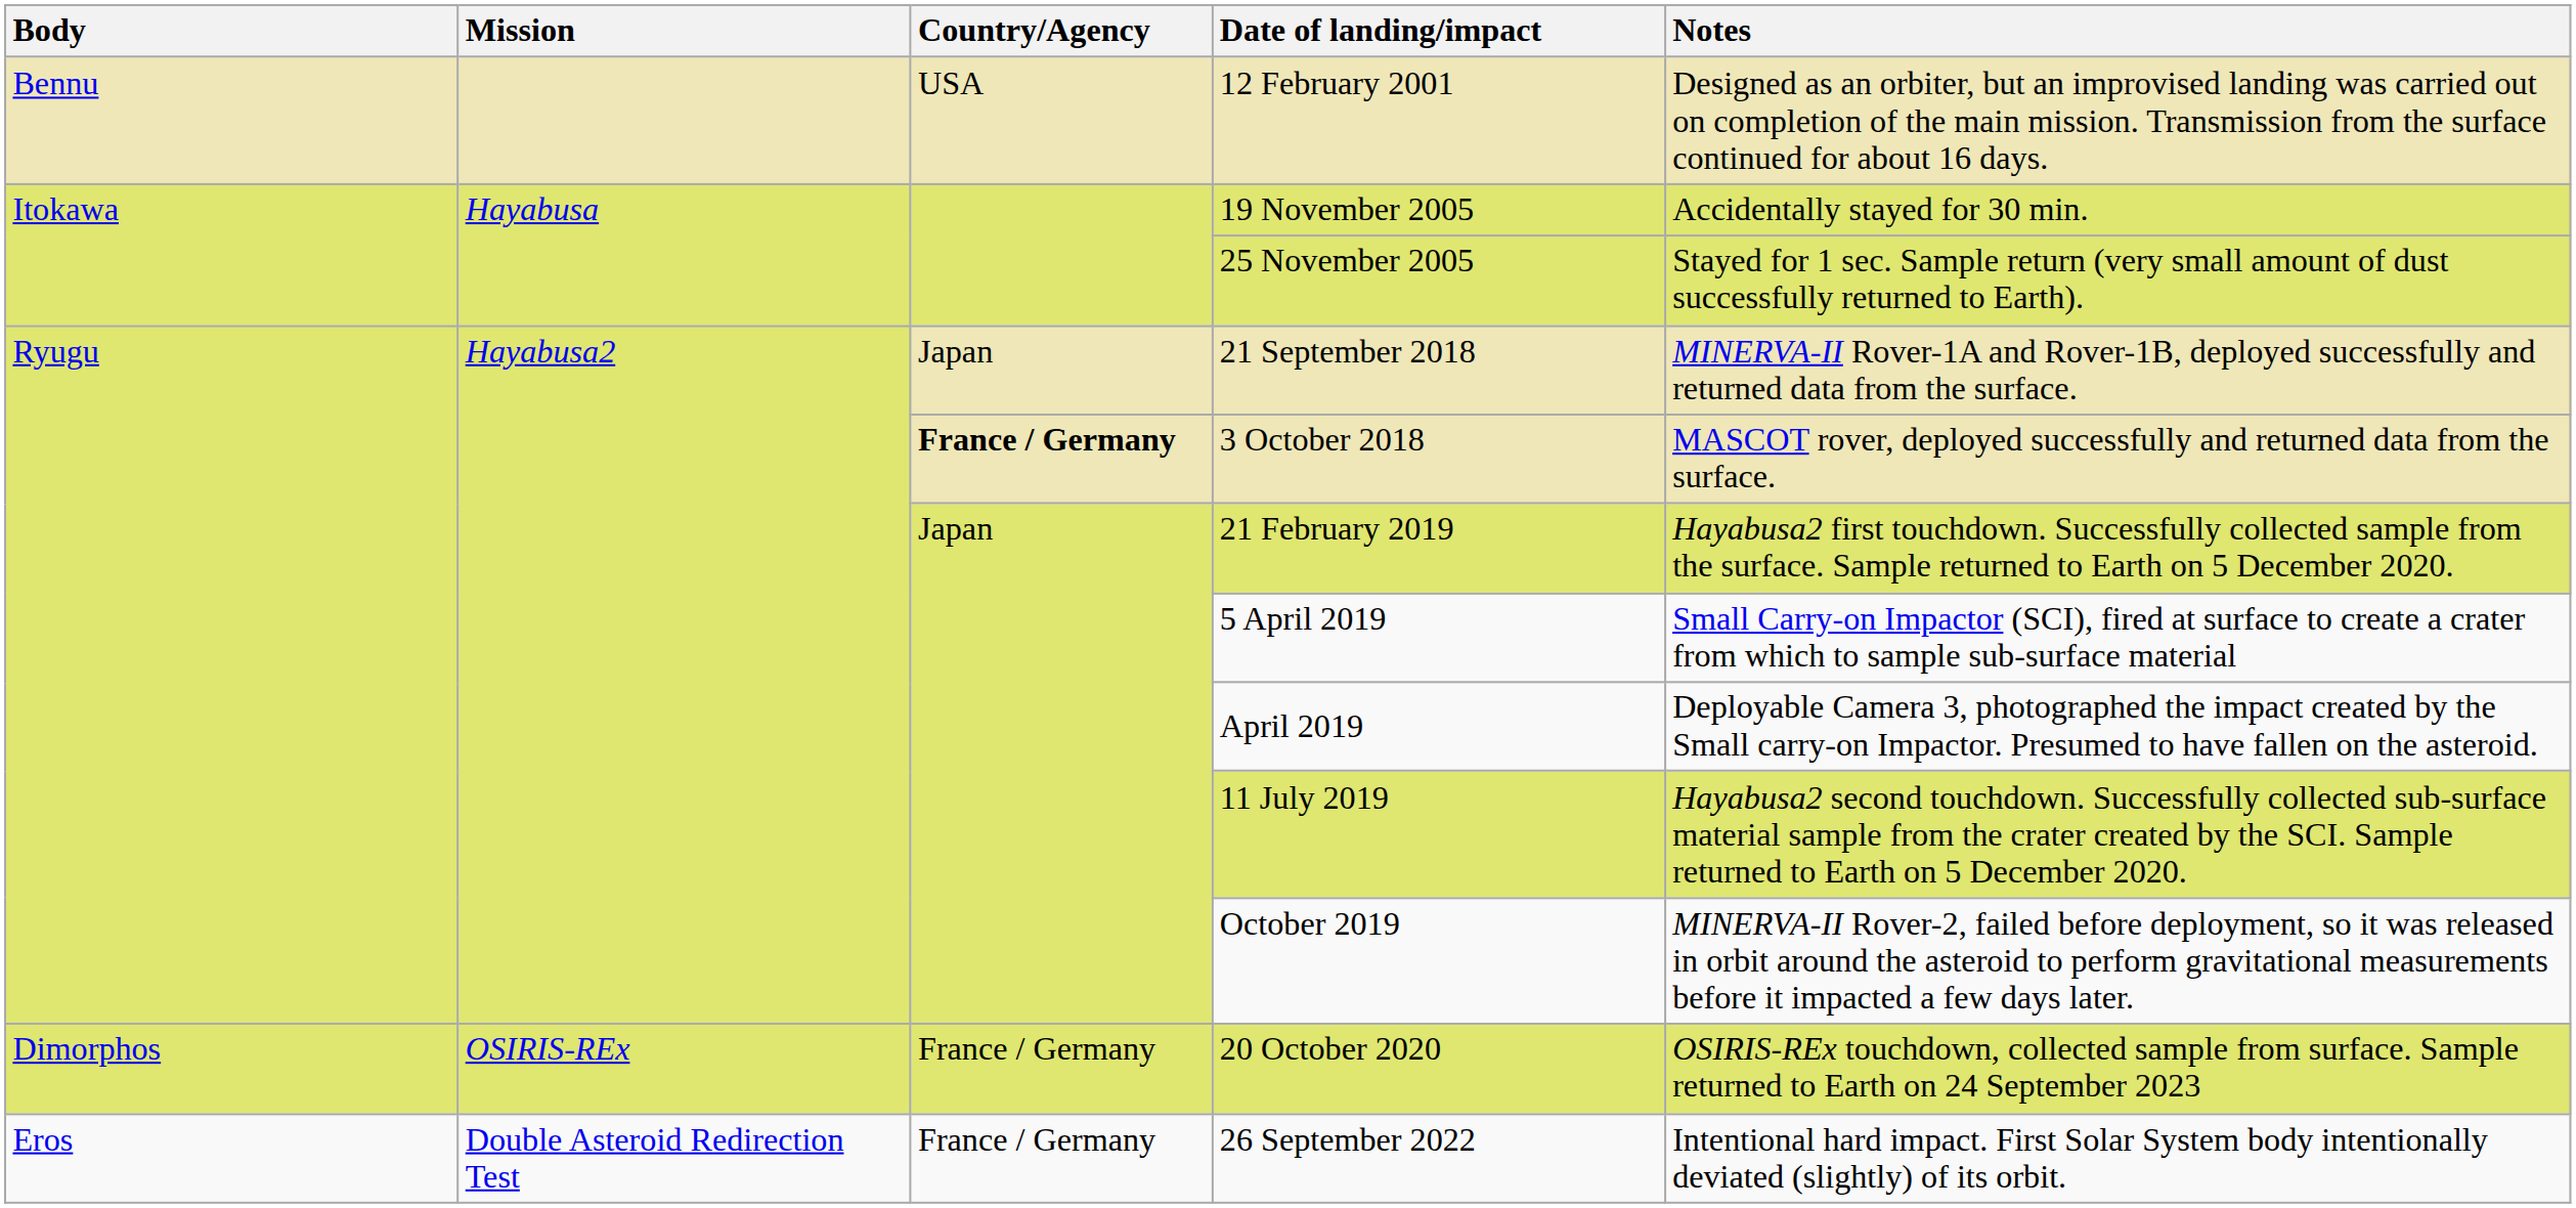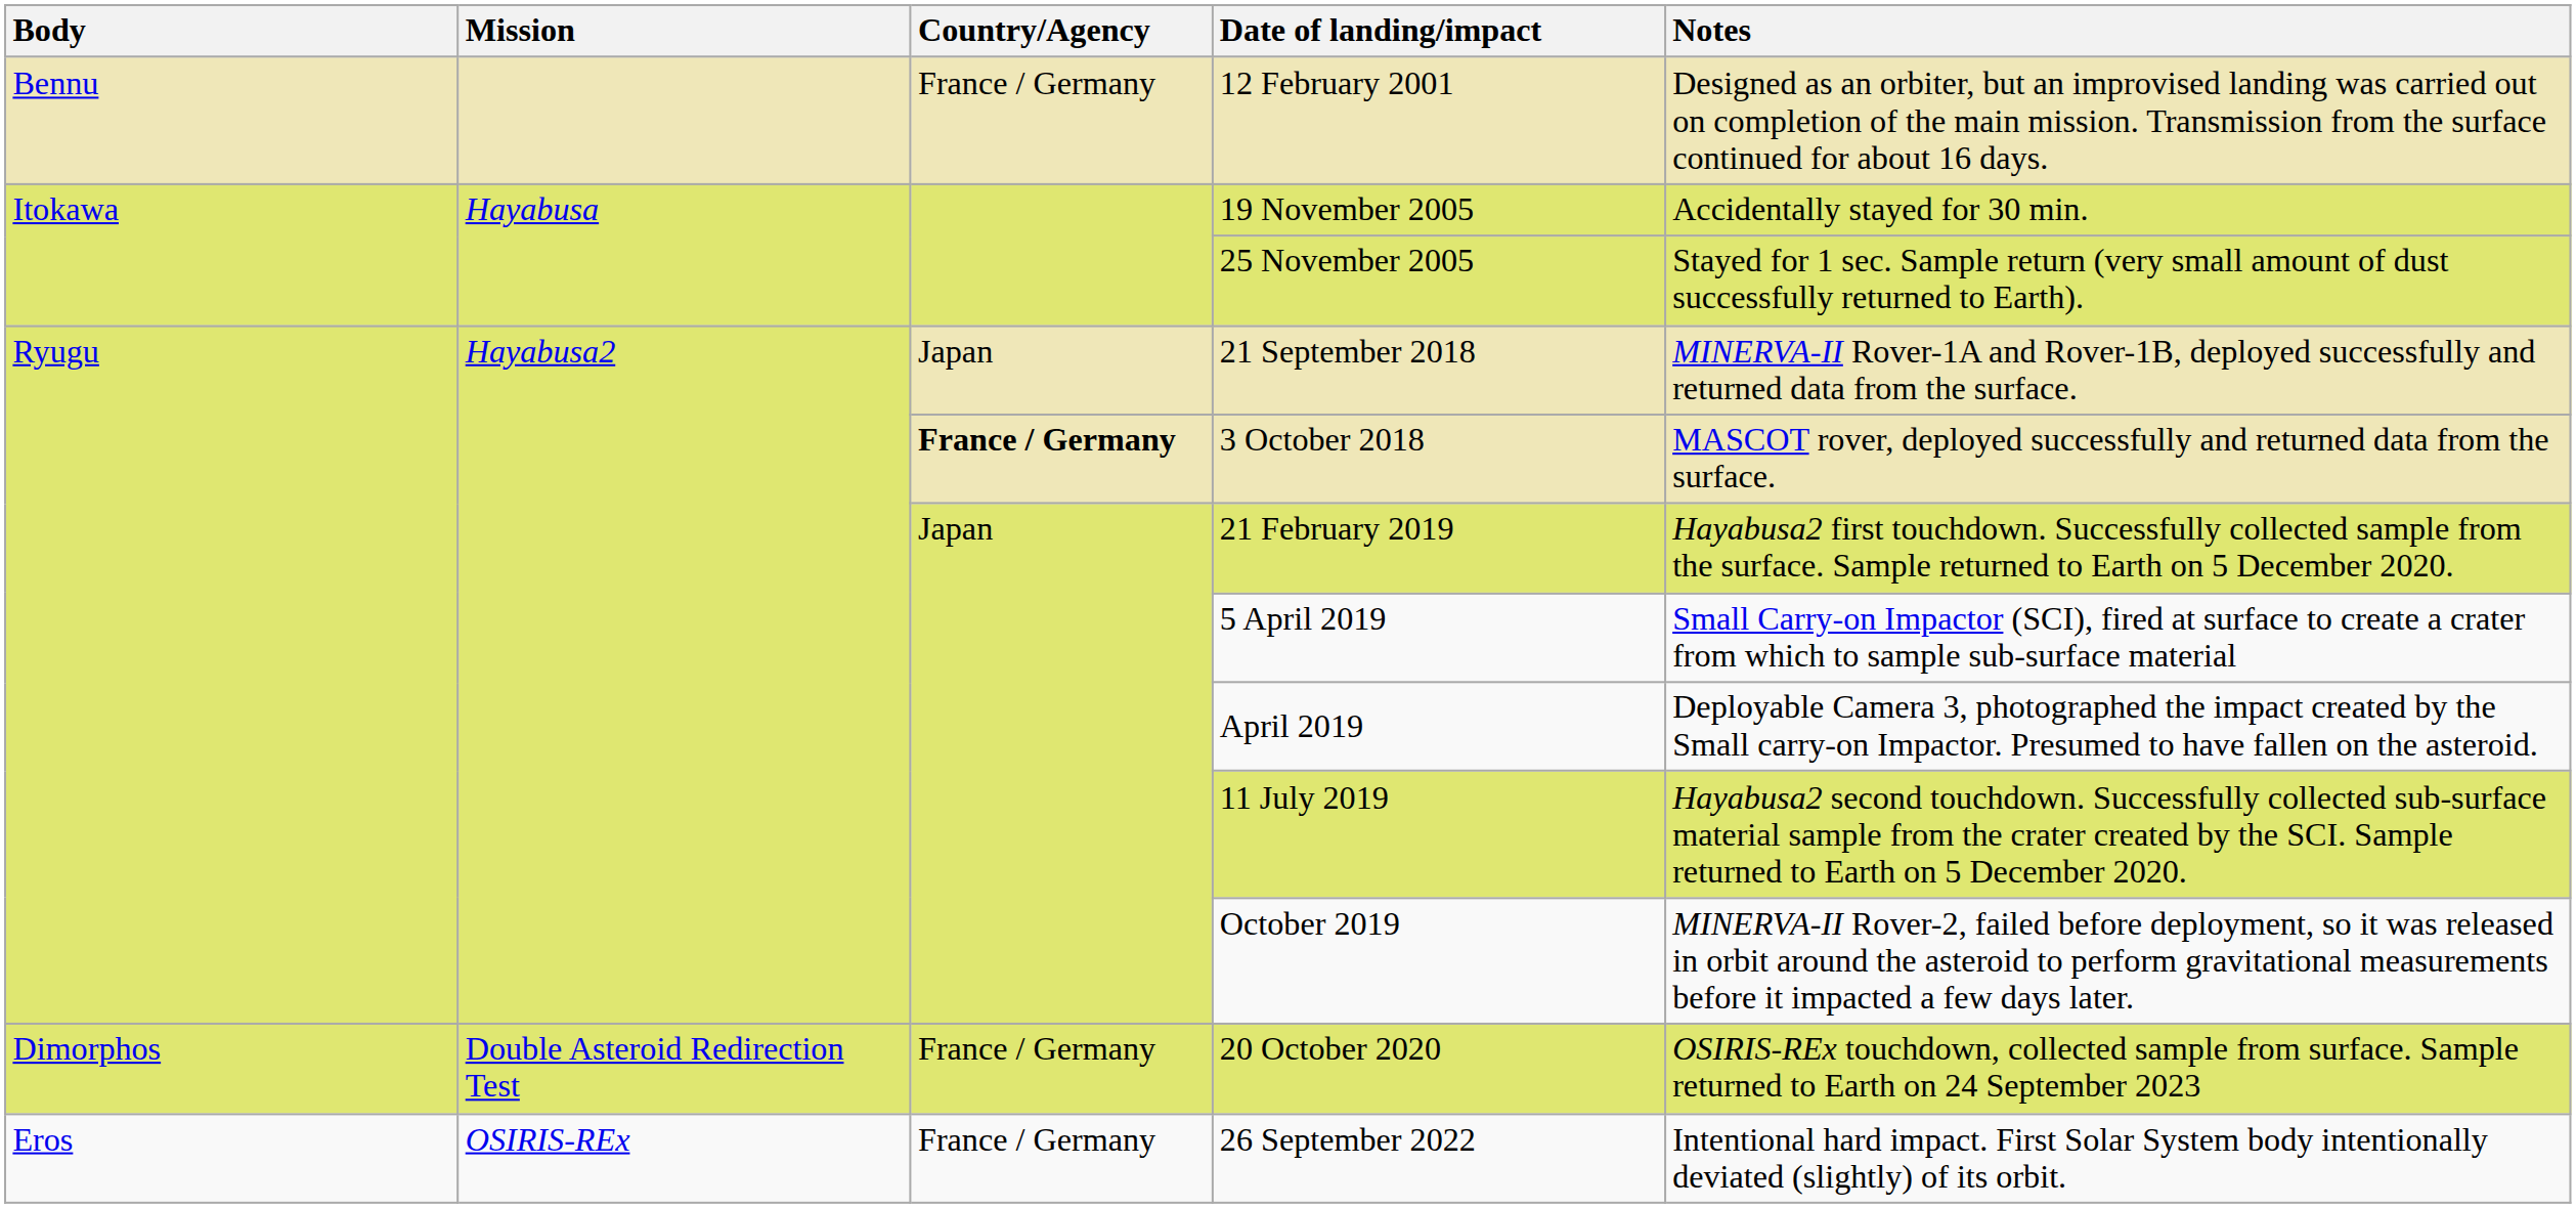 <table class="wikitable sortable sticky-header">
 <tr valign="top">
 <th style="text-align:left" width="15%">Body</th>
 <th style="text-align:left" width="15%">Mission</th>
 <th style="text-align:left" width="10%">Country/Agency</th>
 <th style="text-align:left" width="15%">Date of landing/impact</th>
 <th style="text-align:left" width="30%">Notes</th>
 </tr>
 <tr valign="top" style="background:#EFE7B8">
 <td><a href='#'>Bennu</a></td>
 <td></td>
-<td> USA</td>
+<td> France /  Germany</td>
 <td>12 February 2001</td>
 <td>Designed as an orbiter, but an improvised landing was carried out on completion of the main mission. Transmission from the surface continued for about 16 days.</td>
 </tr>
 <tr valign="top" style="background:#DFE771">
 <td rowspan="2"><a href='#'>Itokawa</a></td>
 <td rowspan="2"><em><a href='#'>Hayabusa</a></em></td>
 <td rowspan="2"></td>
 <td>19 November 2005</td>
 <td>Accidentally stayed for 30 min.</td>
 </tr>
 <tr valign="top" style="background:#DFE771">
 <td>25 November 2005</td>
 <td>Stayed for 1 sec. Sample return (very small amount of dust successfully returned to Earth).</td>
 </tr>
 <tr valign="top" style="background:#DFE771">
 <td rowspan="7"><a href='#'>Ryugu</a></td>
 <td rowspan="7"><em><a href='#'>Hayabusa2</a></em></td>
 <td style="background:#EFE7B8"> Japan</td>
 <td style="background:#EFE7B8">21 September 2018</td>
 <td style="background:#EFE7B8"><em><a href='#'>MINERVA-II</a></em> Rover-1A and Rover-1B, deployed successfully and returned data from the surface.</td>
 </tr>
 <tr valign="top" style="background:#EFE7B8">
 <td><strong> France /  Germany</strong></td>
 <td>3 October 2018</td>
 <td><a href='#'>MASCOT</a> rover, deployed successfully and returned data from the surface.</td>
 </tr>
 <tr valign="top" style="background:#DFE771">
 <td rowspan="5"> Japan</td>
 <td>21 February 2019</td>
 <td><em>Hayabusa2</em> first touchdown. Successfully collected sample from the surface. Sample returned to Earth on 5 December 2020.</td>
 </tr>
 <tr valign="top">
 <td>5 April 2019</td>
 <td><a href='#'>Small Carry-on Impactor</a> (SCI), fired at surface to create a crater from which to sample sub-surface material</td>
 </tr>
 <tr>
 <td>April 2019</td>
 <td>Deployable Camera 3, photographed the impact created by the Small carry-on Impactor. Presumed to have fallen on the asteroid.</td>
 </tr>
 <tr valign="top" style="background:#DFE771">
 <td>11 July 2019</td>
 <td><em>Hayabusa2</em> second touchdown. Successfully collected sub-surface material sample from the crater created by the SCI. Sample returned to Earth on 5 December 2020.</td>
 </tr>
 <tr valign="top">
 <td>October 2019</td>
 <td><em>MINERVA-II</em> Rover-2, failed before deployment, so it was released in orbit around the asteroid to perform gravitational measurements before it impacted a few days later.</td>
 </tr>
 <tr valign="top" style="background:#DFE771">
 <td><a href='#'>Dimorphos</a></td>
-<td><em><a href='#'>OSIRIS-REx</a></em></td>
+<td><a href='#'>Double Asteroid Redirection Test</a></td>
 <td> France /  Germany</td>
 <td>20 October 2020</td>
 <td><em>OSIRIS-REx</em> touchdown, collected sample from surface. Sample returned to Earth on 24 September 2023</td>
 </tr>
 <tr valign="top">
 <td><a href='#'>Eros</a></td>
-<td><a href='#'>Double Asteroid Redirection Test</a></td>
+<td><em><a href='#'>OSIRIS-REx</a></em></td>
 <td> France /  Germany</td>
 <td>26 September 2022</td>
 <td>Intentional hard impact. First Solar System body intentionally deviated (slightly) of its orbit.</td>
 </tr>
 </table>
